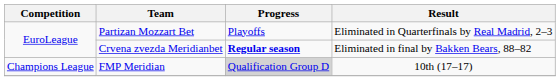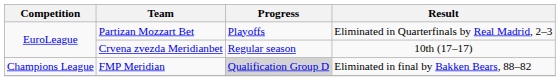 <table class="wikitable">
 <tr>
 <th>Competition</th>
 <th>Team</th>
 <th>Progress</th>
 <th>Result</th>
 </tr>
 <tr>
 <td rowspan="2" align="center"><a href='#'>EuroLeague</a></td>
 <td><a href='#'>Partizan Mozzart Bet</a></td>
 <td><a href='#'>Playoffs</a></td>
 <td align="center">Eliminated in Quarterfinals by  <a href='#'>Real Madrid</a>, 2–3</td>
 </tr>
 <tr>
 <td><a href='#'>Crvena zvezda Meridianbet</a></td>
-<td><strong><a href='#'>Regular season</a></strong></td>
-<td align="left">Eliminated in final by  <a href='#'>Bakken Bears</a>, 88–82</td>
+<td><a href='#'>Regular season</a></td>
+<td align="center">10th (17–17)</td>
 </tr>
 <tr>
 <td align="center"><a href='#'>Champions League</a></td>
 <td><a href='#'>FMP Meridian</a></td>
 <td style="background: lightgrey;"><a href='#'>Qualification Group D</a></td>
-<td align="center">10th (17–17)</td>
+<td align="left">Eliminated in final by  <a href='#'>Bakken Bears</a>, 88–82</td>
 </tr>
 <tr>
 </tr>
 </table>
